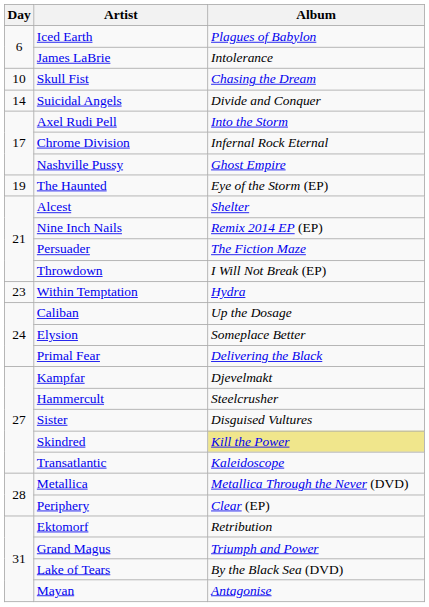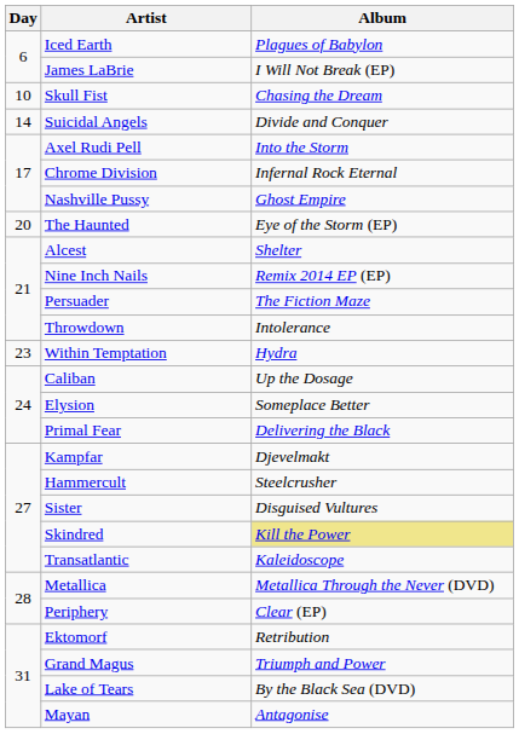 <table class="wikitable">
 <tr>
 <th style="width:20px;">Day</th>
 <th style="width:200px;">Artist</th>
 <th style="width:250px;">Album</th>
 </tr>
 <tr>
 <td style="text-align:center;" rowspan="2">6</td>
 <td><a href='#'>Iced Earth</a></td>
 <td><em><a href='#'>Plagues of Babylon</a></em></td>
 </tr>
 <tr>
 <td><a href='#'>James LaBrie</a></td>
-<td><em>Intolerance</em></td>
+<td><em>I Will Not Break</em> (EP)</td>
 </tr>
 <tr>
 <td style="text-align:center;">10</td>
 <td><a href='#'>Skull Fist</a></td>
 <td><em><a href='#'>Chasing the Dream</a></em></td>
 </tr>
 <tr>
 <td style="text-align:center;">14</td>
 <td><a href='#'>Suicidal Angels</a></td>
 <td><em>Divide and Conquer</em></td>
 </tr>
 <tr>
 <td style="text-align:center;" rowspan="3">17</td>
 <td><a href='#'>Axel Rudi Pell</a></td>
 <td><em><a href='#'>Into the Storm</a></em></td>
 </tr>
 <tr>
 <td><a href='#'>Chrome Division</a></td>
 <td><em>Infernal Rock Eternal</em></td>
 </tr>
 <tr>
 <td><a href='#'>Nashville Pussy</a></td>
 <td><em><a href='#'>Ghost Empire</a></em></td>
 </tr>
 <tr>
-<td style="text-align:center;">19</td>
+<td style="text-align:center;">20</td>
 <td><a href='#'>The Haunted</a></td>
 <td><em>Eye of the Storm</em> (EP)</td>
 </tr>
 <tr>
 <td style="text-align:center;" rowspan="4">21</td>
 <td><a href='#'>Alcest</a></td>
 <td><em><a href='#'>Shelter</a></em></td>
 </tr>
 <tr>
 <td><a href='#'>Nine Inch Nails</a></td>
 <td><em><a href='#'>Remix 2014 EP</a></em> (EP)</td>
 </tr>
 <tr>
 <td><a href='#'>Persuader</a></td>
 <td><em><a href='#'>The Fiction Maze</a></em></td>
 </tr>
 <tr>
 <td><a href='#'>Throwdown</a></td>
-<td><em>I Will Not Break</em> (EP)</td>
+<td><em>Intolerance</em></td>
 </tr>
 <tr>
 <td style="text-align:center;">23</td>
 <td><a href='#'>Within Temptation</a></td>
 <td><em><a href='#'>Hydra</a></em></td>
 </tr>
 <tr>
 <td style="text-align:center;" rowspan="3">24</td>
 <td><a href='#'>Caliban</a></td>
 <td><em>Up the Dosage</em> </td>
 </tr>
 <tr>
 <td><a href='#'>Elysion</a></td>
 <td><em>Someplace Better</em></td>
 </tr>
 <tr>
 <td><a href='#'>Primal Fear</a></td>
 <td><em><a href='#'>Delivering the Black</a></em></td>
 </tr>
 <tr>
 <td rowspan="5" style="text-align:center;">27</td>
 <td><a href='#'>Kampfar</a></td>
 <td><em>Djevelmakt</em></td>
 </tr>
 <tr>
 <td><a href='#'>Hammercult</a></td>
 <td><em>Steelcrusher</em></td>
 </tr>
 <tr>
 <td><a href='#'>Sister</a></td>
 <td><em>Disguised Vultures</em></td>
 </tr>
 <tr>
 <td><a href='#'>Skindred</a></td>
 <td style="background: khaki;"><em><a href='#'>Kill the Power</a></em></td>
 </tr>
 <tr>
 <td><a href='#'>Transatlantic</a></td>
 <td><em><a href='#'>Kaleidoscope</a></em></td>
 </tr>
 <tr>
 <td style="text-align:center;" rowspan="2">28</td>
 <td><a href='#'>Metallica</a></td>
 <td><em><a href='#'>Metallica Through the Never</a></em> (DVD)</td>
 </tr>
 <tr>
 <td><a href='#'>Periphery</a></td>
 <td><em><a href='#'>Clear</a></em> (EP)</td>
 </tr>
 <tr>
 <td style="text-align:center;" rowspan="4">31</td>
 <td><a href='#'>Ektomorf</a></td>
 <td><em>Retribution</em></td>
 </tr>
 <tr>
 <td><a href='#'>Grand Magus</a></td>
 <td><em><a href='#'>Triumph and Power</a></em></td>
 </tr>
 <tr>
 <td><a href='#'>Lake of Tears</a></td>
 <td><em>By the Black Sea</em> (DVD)</td>
 </tr>
 <tr>
 <td><a href='#'>Mayan</a></td>
 <td><em><a href='#'>Antagonise</a></em></td>
 </tr>
 </table>
